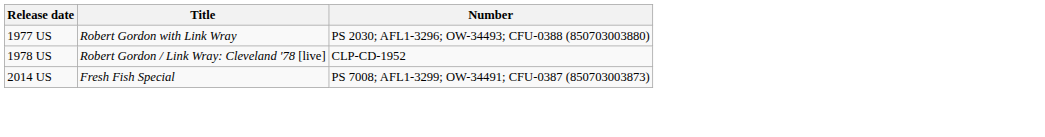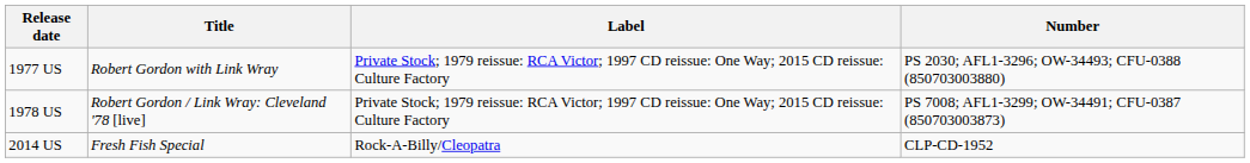 <table class="wikitable" style="font-size:95%">
 <tr>
 <th>Release date</th>
 <th>Title</th>
+<th>Label</th>
 <th>Number</th>
 </tr>
 <tr>
 <td>1977 US</td>
 <td><em>Robert Gordon with Link Wray</em></td>
+<td><a href='#'>Private Stock</a>; 1979 reissue: <a href='#'>RCA Victor</a>; 1997 CD reissue: One Way; 2015 CD reissue: Culture Factory</td>
 <td>PS 2030; AFL1-3296; OW-34493; CFU-0388 (850703003880)</td>
 </tr>
 <tr>
 <td>1978 US</td>
 <td><em>Robert Gordon / Link Wray: Cleveland '78</em> [live]</td>
-<td>CLP-CD-1952</td>
+<td>Private Stock; 1979 reissue: RCA Victor; 1997 CD reissue: One Way; 2015 CD reissue: Culture Factory</td>
+<td>PS 7008; AFL1-3299; OW-34491; CFU-0387 (850703003873)</td>
 </tr>
 <tr>
 <td>2014 US</td>
 <td><em>Fresh Fish Special</em></td>
-<td>PS 7008; AFL1-3299; OW-34491; CFU-0387 (850703003873)</td>
+<td>Rock-A-Billy/<a href='#'>Cleopatra</a></td>
+<td>CLP-CD-1952</td>
 </tr>
 </table>
